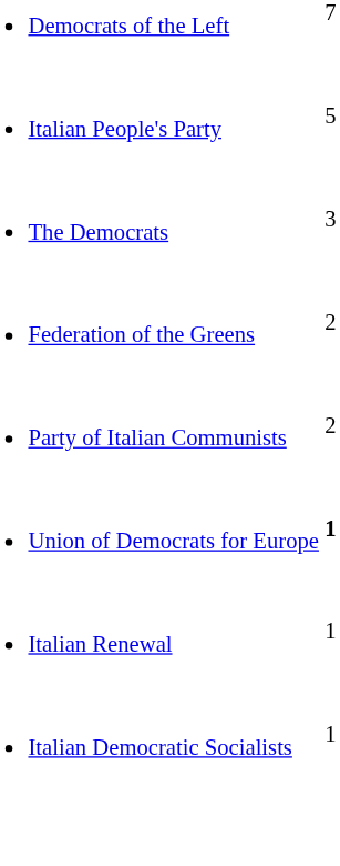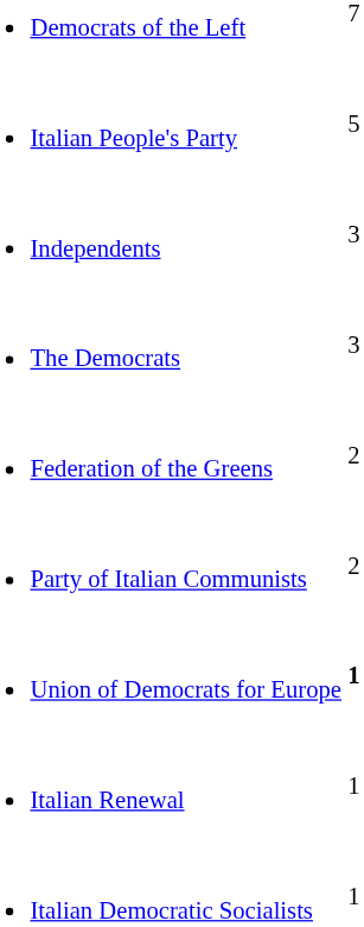 <table>
 <tr>
 <td><br><ul><li><a href='#'>Democrats of the Left</a></li></ul></td>
 <td><div>7</div></td>
 </tr>
 <tr>
 <td><br><ul><li><a href='#'>Italian People's Party</a></li></ul></td>
 <td><div>5</div></td>
+</tr>
+<tr>
+<td><br><ul><li><a href='#'>Independents</a></li></ul></td>
+<td><div>3</div></td>
 </tr>
 <tr>
 <td><br><ul><li><a href='#'>The Democrats</a></li></ul></td>
 <td><div>3</div></td>
 </tr>
 <tr>
 <td><br><ul><li><a href='#'>Federation of the Greens</a></li></ul></td>
 <td><div>2</div></td>
 </tr>
 <tr>
 <td><br><ul><li><a href='#'>Party of Italian Communists</a></li></ul></td>
 <td><div>2</div></td>
 </tr>
 <tr>
 <td><br><ul><li><a href='#'>Union of Democrats for Europe</a></li></ul></td>
 <td><strong><div>1</div></strong></td>
 </tr>
 <tr>
 <td><br><ul><li><a href='#'>Italian Renewal</a></li></ul></td>
 <td><div>1</div></td>
 </tr>
 <tr>
 <td><br><ul><li><a href='#'>Italian Democratic Socialists</a></li></ul></td>
 <td><div>1</div></td>
 </tr>
 </table>
